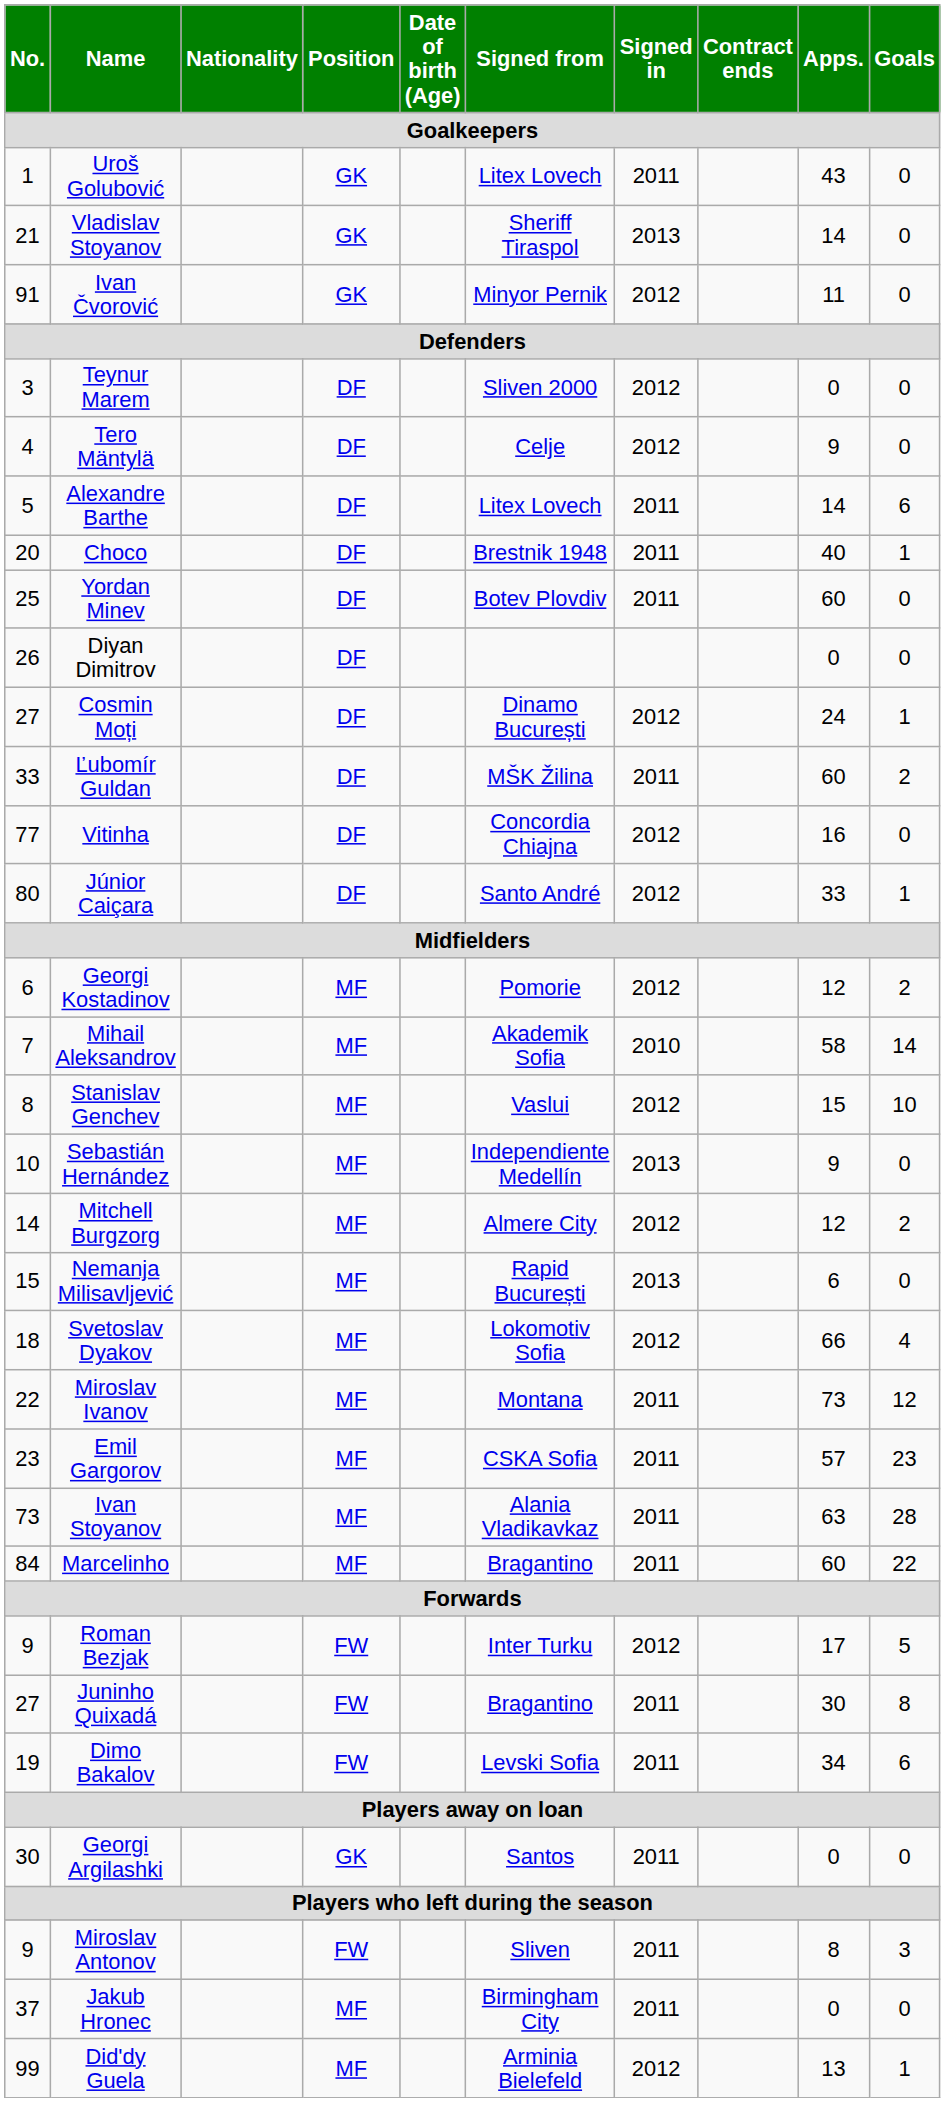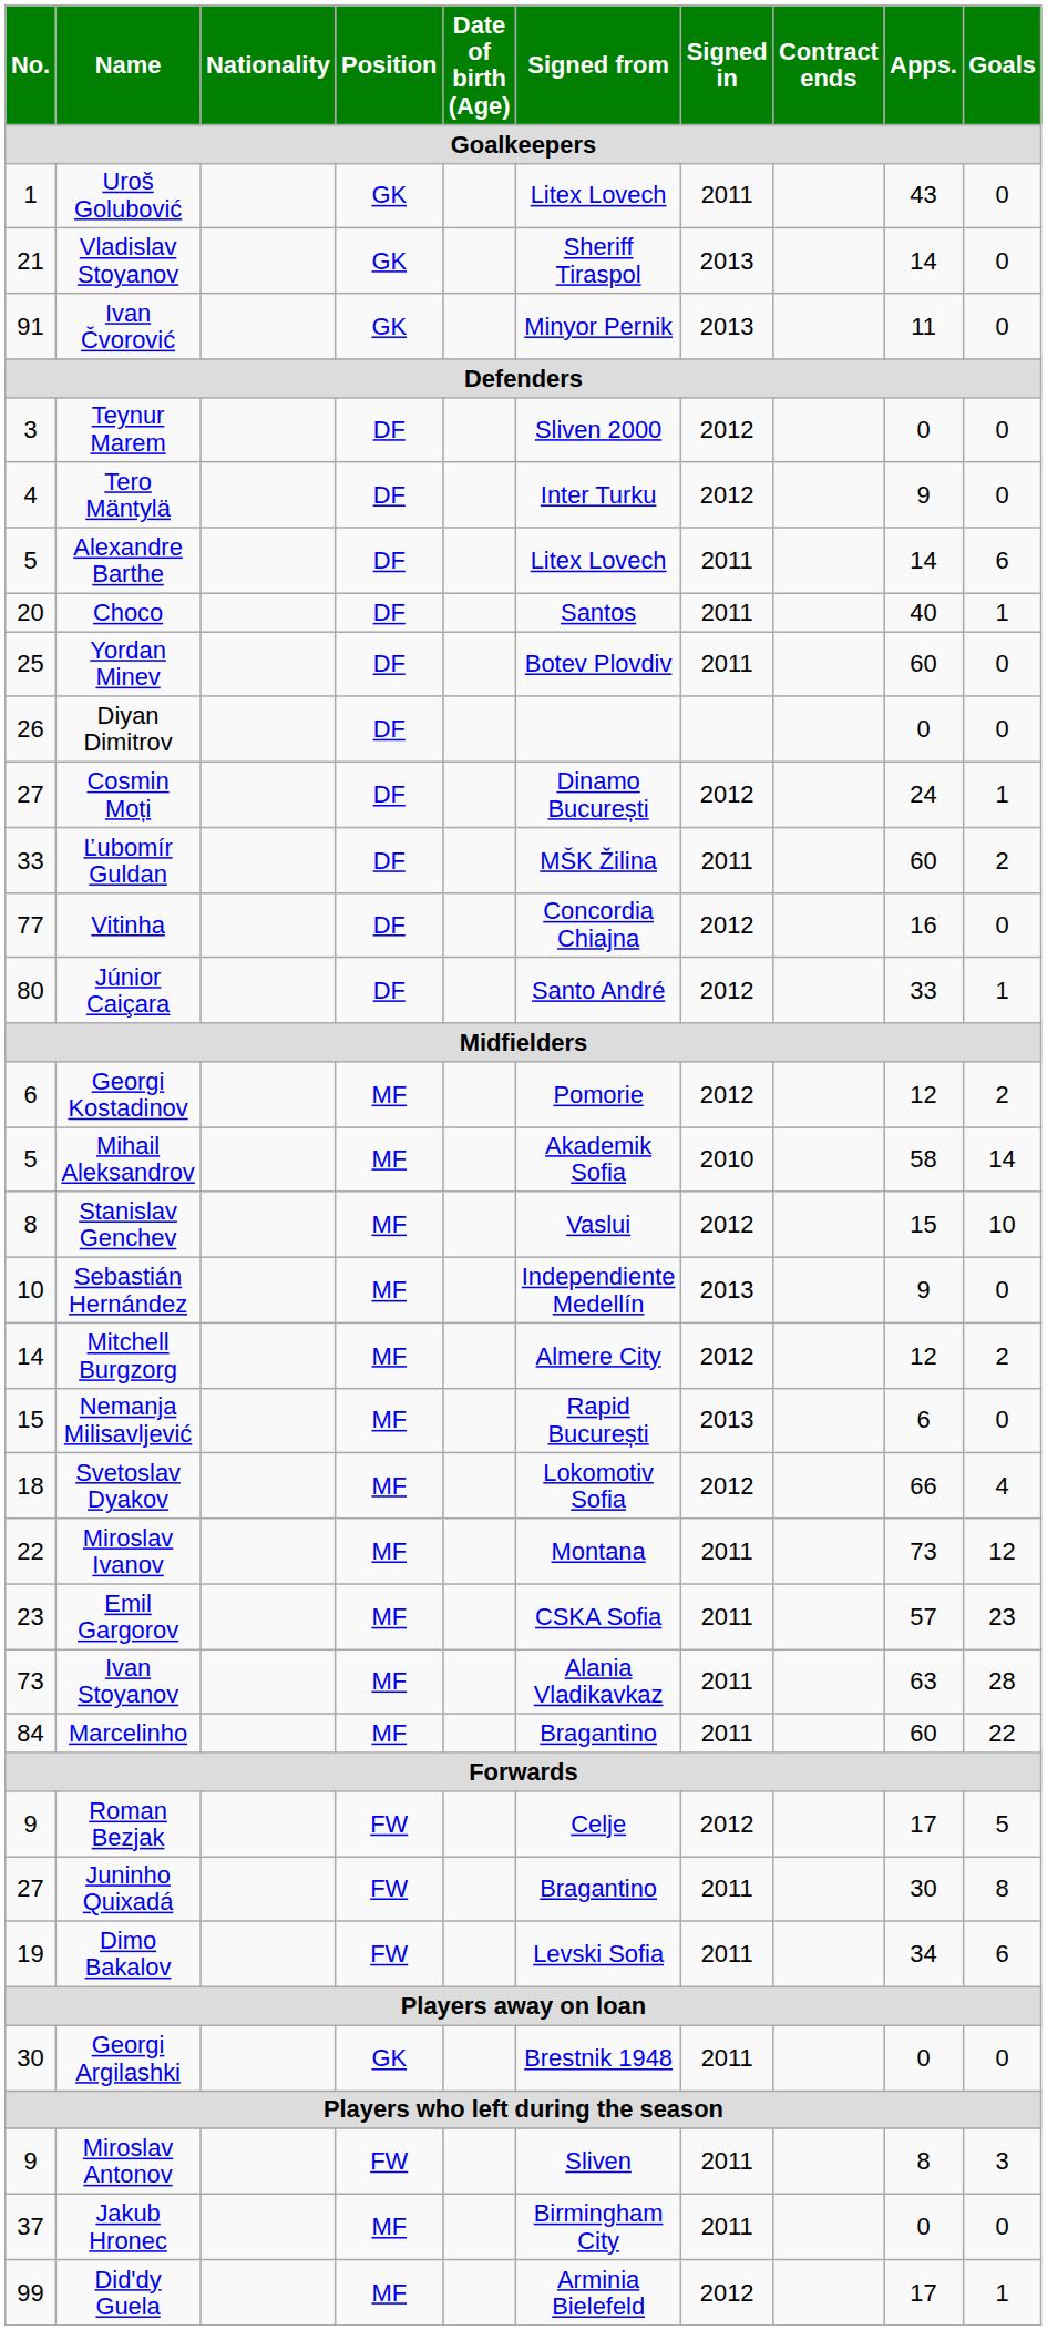 <table class="wikitable"  style="text-align:center; font-size:90%; width:95%;">
 <tr>
 <th style="background:green; color:white; text-align:center;">No.</th>
 <th style="background:green; color:white; text-align:center;">Name</th>
 <th style="background:green; color:white; text-align:center;">Nationality</th>
 <th style="background:green; color:white; text-align:center;">Position</th>
 <th style="background:green; color:white; text-align:center;">Date of birth (Age)</th>
 <th style="background:green; color:white; text-align:center;">Signed from</th>
 <th style="background:green; color:white; text-align:center;">Signed in</th>
 <th style="background:green; color:white; text-align:center;">Contract ends</th>
 <th style="background:green; color:white; text-align:center;">Apps.</th>
 <th style="background:green; color:white; text-align:center;">Goals</th>
 </tr>
 <tr>
 <th colspan=11  style="background:#dcdcdc; text-align:center;">Goalkeepers</th>
 </tr>
 <tr>
 <td>1</td>
 <td><a href='#'>Uroš Golubović</a></td>
 <td></td>
 <td><a href='#'>GK</a></td>
 <td></td>
 <td><a href='#'>Litex Lovech</a></td>
 <td>2011</td>
 <td></td>
 <td>43</td>
 <td>0</td>
 </tr>
 <tr>
 <td>21</td>
 <td><a href='#'>Vladislav Stoyanov</a></td>
 <td></td>
 <td><a href='#'>GK</a></td>
 <td></td>
 <td><a href='#'>Sheriff Tiraspol</a></td>
 <td>2013</td>
 <td></td>
 <td>14</td>
 <td>0</td>
 </tr>
 <tr>
 <td>91</td>
 <td><a href='#'>Ivan Čvorović</a></td>
 <td></td>
 <td><a href='#'>GK</a></td>
 <td></td>
 <td><a href='#'>Minyor Pernik</a></td>
-<td>2012</td>
+<td>2013</td>
 <td></td>
 <td>11</td>
 <td>0</td>
 </tr>
 <tr>
 <th colspan=11  style="background:#dcdcdc; text-align:center;">Defenders</th>
 </tr>
 <tr>
 <td>3</td>
 <td><a href='#'>Teynur Marem</a></td>
 <td></td>
 <td><a href='#'>DF</a></td>
 <td></td>
 <td><a href='#'>Sliven 2000</a></td>
 <td>2012</td>
 <td></td>
 <td>0</td>
 <td>0</td>
 </tr>
 <tr>
 <td>4</td>
 <td><a href='#'>Tero Mäntylä</a></td>
 <td></td>
 <td><a href='#'>DF</a></td>
 <td></td>
-<td><a href='#'>Celje</a></td>
+<td><a href='#'>Inter Turku</a></td>
 <td>2012</td>
 <td></td>
 <td>9</td>
 <td>0</td>
 </tr>
 <tr>
 <td>5</td>
 <td><a href='#'>Alexandre Barthe</a></td>
 <td></td>
 <td><a href='#'>DF</a></td>
 <td></td>
 <td><a href='#'>Litex Lovech</a></td>
 <td>2011</td>
 <td></td>
 <td>14</td>
 <td>6</td>
 </tr>
 <tr>
 <td>20</td>
 <td><a href='#'>Choco</a></td>
 <td></td>
 <td><a href='#'>DF</a></td>
 <td></td>
-<td><a href='#'>Brestnik 1948</a></td>
+<td><a href='#'>Santos</a></td>
 <td>2011</td>
 <td></td>
 <td>40</td>
 <td>1</td>
 </tr>
 <tr>
 <td>25</td>
 <td><a href='#'>Yordan Minev</a></td>
 <td></td>
 <td><a href='#'>DF</a></td>
 <td></td>
 <td><a href='#'>Botev Plovdiv</a></td>
 <td>2011</td>
 <td></td>
 <td>60</td>
 <td>0</td>
 </tr>
 <tr>
 <td>26</td>
 <td>Diyan Dimitrov</td>
 <td></td>
 <td><a href='#'>DF</a></td>
 <td></td>
 <td></td>
 <td></td>
 <td></td>
 <td>0</td>
 <td>0</td>
 </tr>
 <tr>
 <td>27</td>
 <td><a href='#'>Cosmin Moți</a></td>
 <td></td>
 <td><a href='#'>DF</a></td>
 <td></td>
 <td><a href='#'>Dinamo București</a></td>
 <td>2012</td>
 <td></td>
 <td>24</td>
 <td>1</td>
 </tr>
 <tr>
 <td>33</td>
 <td><a href='#'>Ľubomír Guldan</a></td>
 <td></td>
 <td><a href='#'>DF</a></td>
 <td></td>
 <td><a href='#'>MŠK Žilina</a></td>
 <td>2011</td>
 <td></td>
 <td>60</td>
 <td>2</td>
 </tr>
 <tr>
 <td>77</td>
 <td><a href='#'>Vitinha</a></td>
 <td></td>
 <td><a href='#'>DF</a></td>
 <td></td>
 <td><a href='#'>Concordia Chiajna</a></td>
 <td>2012</td>
 <td></td>
 <td>16</td>
 <td>0</td>
 </tr>
 <tr>
 <td>80</td>
 <td><a href='#'>Júnior Caiçara</a></td>
 <td></td>
 <td><a href='#'>DF</a></td>
 <td></td>
 <td><a href='#'>Santo André</a></td>
 <td>2012</td>
 <td></td>
 <td>33</td>
 <td>1</td>
 </tr>
 <tr>
 <th colspan=11  style="background:#dcdcdc; text-align:center;">Midfielders</th>
 </tr>
 <tr>
 <td>6</td>
 <td><a href='#'>Georgi Kostadinov</a></td>
 <td></td>
 <td><a href='#'>MF</a></td>
 <td></td>
 <td><a href='#'>Pomorie</a></td>
 <td>2012</td>
 <td></td>
 <td>12</td>
 <td>2</td>
 </tr>
 <tr>
-<td>7</td>
+<td>5</td>
 <td><a href='#'>Mihail Aleksandrov</a></td>
 <td></td>
 <td><a href='#'>MF</a></td>
 <td></td>
 <td><a href='#'>Akademik Sofia</a></td>
 <td>2010</td>
 <td></td>
 <td>58</td>
 <td>14</td>
 </tr>
 <tr>
 <td>8</td>
 <td><a href='#'>Stanislav Genchev</a></td>
 <td></td>
 <td><a href='#'>MF</a></td>
 <td></td>
 <td><a href='#'>Vaslui</a></td>
 <td>2012</td>
 <td></td>
 <td>15</td>
 <td>10</td>
 </tr>
 <tr>
 <td>10</td>
 <td><a href='#'>Sebastián Hernández</a></td>
 <td></td>
 <td><a href='#'>MF</a></td>
 <td></td>
 <td><a href='#'>Independiente Medellín</a></td>
 <td>2013</td>
 <td></td>
 <td>9</td>
 <td>0</td>
 </tr>
 <tr>
 <td>14</td>
 <td><a href='#'>Mitchell Burgzorg</a></td>
 <td></td>
 <td><a href='#'>MF</a></td>
 <td></td>
 <td><a href='#'>Almere City</a></td>
 <td>2012</td>
 <td></td>
 <td>12</td>
 <td>2</td>
 </tr>
 <tr>
 <td>15</td>
 <td><a href='#'>Nemanja Milisavljević</a></td>
 <td></td>
 <td><a href='#'>MF</a></td>
 <td></td>
 <td><a href='#'>Rapid București</a></td>
 <td>2013</td>
 <td></td>
 <td>6</td>
 <td>0</td>
 </tr>
 <tr>
 <td>18</td>
 <td><a href='#'>Svetoslav Dyakov</a></td>
 <td></td>
 <td><a href='#'>MF</a></td>
 <td></td>
 <td><a href='#'>Lokomotiv Sofia</a></td>
 <td>2012</td>
 <td></td>
 <td>66</td>
 <td>4</td>
 </tr>
 <tr>
 <td>22</td>
 <td><a href='#'>Miroslav Ivanov</a></td>
 <td></td>
 <td><a href='#'>MF</a></td>
 <td></td>
 <td><a href='#'>Montana</a></td>
 <td>2011</td>
 <td></td>
 <td>73</td>
 <td>12</td>
 </tr>
 <tr>
 <td>23</td>
 <td><a href='#'>Emil Gargorov</a></td>
 <td></td>
 <td><a href='#'>MF</a></td>
 <td></td>
 <td><a href='#'>CSKA Sofia</a></td>
 <td>2011</td>
 <td></td>
 <td>57</td>
 <td>23</td>
 </tr>
 <tr>
 <td>73</td>
 <td><a href='#'>Ivan Stoyanov</a></td>
 <td></td>
 <td><a href='#'>MF</a></td>
 <td></td>
 <td><a href='#'>Alania Vladikavkaz</a></td>
 <td>2011</td>
 <td></td>
 <td>63</td>
 <td>28</td>
 </tr>
 <tr>
 <td>84</td>
 <td><a href='#'>Marcelinho</a></td>
 <td></td>
 <td><a href='#'>MF</a></td>
 <td></td>
 <td><a href='#'>Bragantino</a></td>
 <td>2011</td>
 <td></td>
 <td>60</td>
 <td>22</td>
 </tr>
 <tr>
 <th colspan=11  style="background:#dcdcdc; text-align:center;">Forwards</th>
 </tr>
 <tr>
 <td>9</td>
 <td><a href='#'>Roman Bezjak</a></td>
 <td></td>
 <td><a href='#'>FW</a></td>
 <td></td>
-<td><a href='#'>Inter Turku</a></td>
+<td><a href='#'>Celje</a></td>
 <td>2012</td>
 <td></td>
 <td>17</td>
 <td>5</td>
 </tr>
 <tr>
 <td>27</td>
 <td><a href='#'>Juninho Quixadá</a></td>
 <td></td>
 <td><a href='#'>FW</a></td>
 <td></td>
 <td><a href='#'>Bragantino</a></td>
 <td>2011</td>
 <td></td>
 <td>30</td>
 <td>8</td>
 </tr>
 <tr>
 <td>19</td>
 <td><a href='#'>Dimo Bakalov</a></td>
 <td></td>
 <td><a href='#'>FW</a></td>
 <td></td>
 <td><a href='#'>Levski Sofia</a></td>
 <td>2011</td>
 <td></td>
 <td>34</td>
 <td>6</td>
 </tr>
 <tr>
 <th colspan=11  style="background:#dcdcdc; text-align:center;">Players away on loan</th>
 </tr>
 <tr>
 <td>30</td>
 <td><a href='#'>Georgi Argilashki</a></td>
 <td></td>
 <td><a href='#'>GK</a></td>
 <td></td>
-<td><a href='#'>Santos</a></td>
+<td><a href='#'>Brestnik 1948</a></td>
 <td>2011</td>
 <td></td>
 <td>0</td>
 <td>0</td>
 </tr>
 <tr>
 <th colspan=11  style="background:#dcdcdc; text-align:center;">Players who left during the season</th>
 </tr>
 <tr>
 <td>9</td>
 <td><a href='#'>Miroslav Antonov</a></td>
 <td></td>
 <td><a href='#'>FW</a></td>
 <td></td>
 <td><a href='#'>Sliven</a></td>
 <td>2011</td>
 <td></td>
 <td>8</td>
 <td>3</td>
 </tr>
 <tr>
 <td>37</td>
 <td><a href='#'>Jakub Hronec</a></td>
 <td></td>
 <td><a href='#'>MF</a></td>
 <td></td>
 <td><a href='#'>Birmingham City</a></td>
 <td>2011</td>
 <td></td>
 <td>0</td>
 <td>0</td>
 </tr>
 <tr>
 <td>99</td>
 <td><a href='#'>Did'dy Guela</a></td>
 <td></td>
 <td><a href='#'>MF</a></td>
 <td></td>
 <td><a href='#'>Arminia Bielefeld</a></td>
 <td>2012</td>
 <td></td>
-<td>13</td>
+<td>17</td>
 <td>1</td>
 </tr>
 </table>
